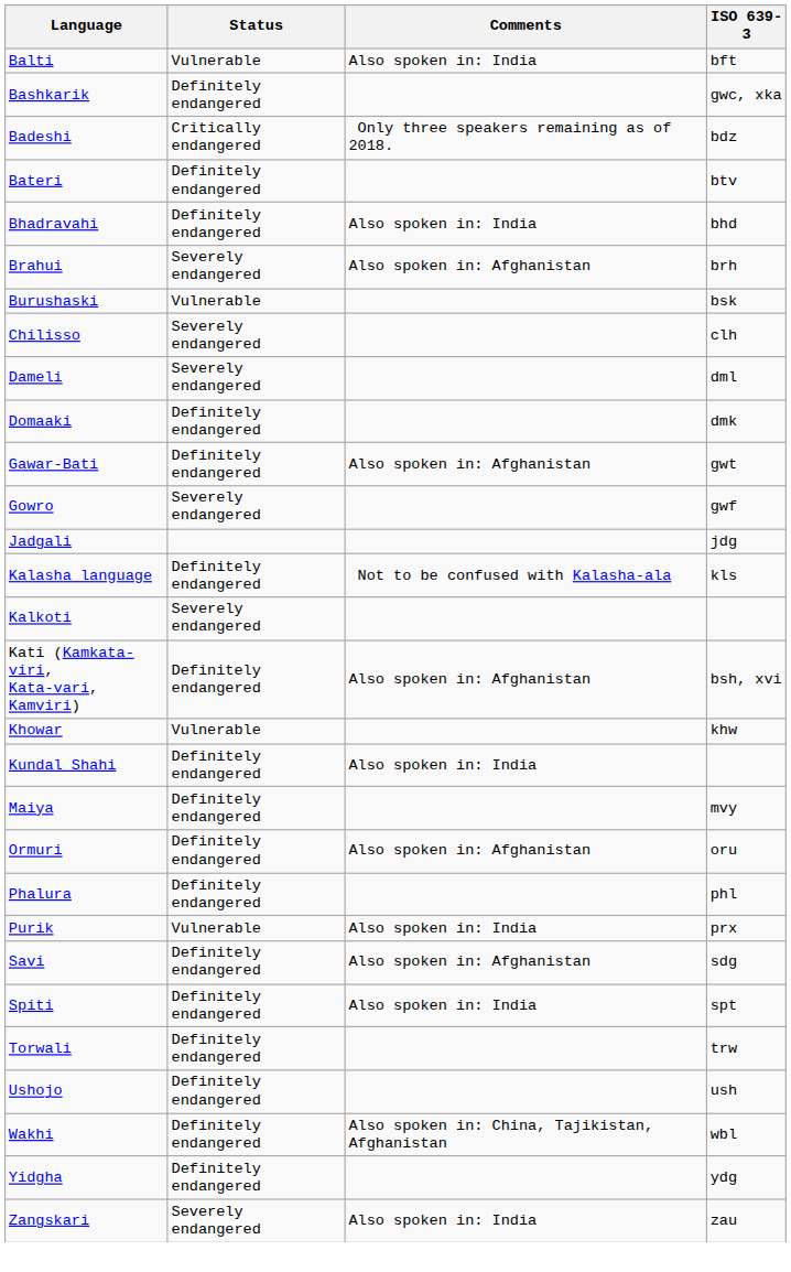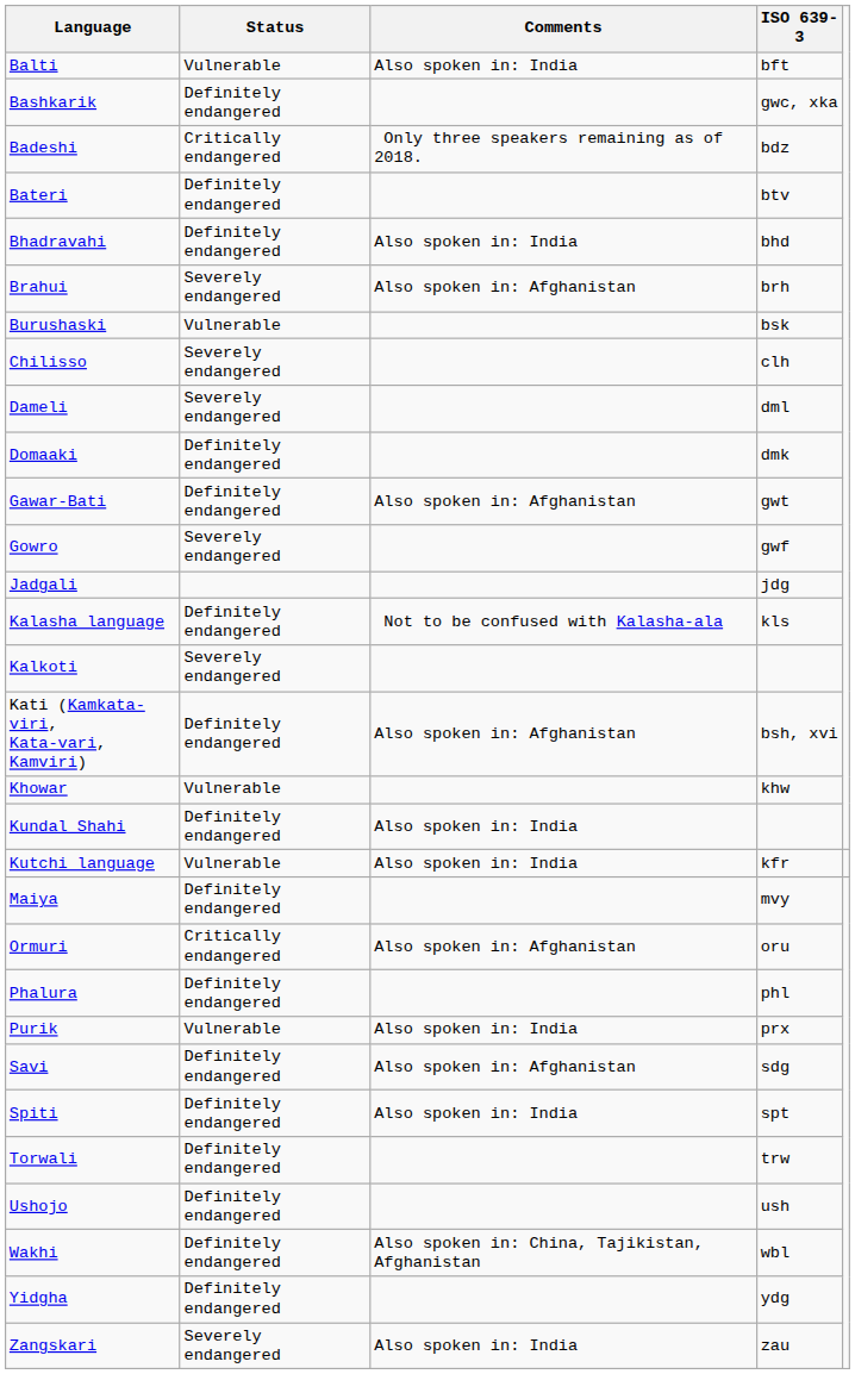 <table class="sortable wikitable" align="center" style="font-size:90%">
 <tr>
 <th>Language</th>
 <th>Status</th>
 <th>Comments</th>
 <th>ISO 639-3</th>
 </tr>
 <tr>
 <td><a href='#'>Balti</a></td>
 <td data-sort-value="4_vulnerable">Vulnerable</td>
 <td>Also spoken in: India</td>
 <td>bft</td>
 </tr>
 <tr>
 <td><a href='#'>Bashkarik</a></td>
 <td data-sort-value="3_definitely_endangered">Definitely endangered</td>
 <td> </td>
 <td>gwc, xka</td>
 </tr>
 <tr>
 <td><a href='#'>Badeshi</a></td>
 <td data-sort-value="1_critically_endangered">Critically endangered</td>
 <td> Only three speakers remaining as of 2018.</td>
 <td>bdz</td>
 </tr>
 <tr>
 <td><a href='#'>Bateri</a></td>
 <td data-sort-value="3_definitely_endangered">Definitely endangered</td>
 <td> </td>
 <td>btv</td>
 </tr>
 <tr>
 <td><a href='#'>Bhadravahi</a></td>
 <td data-sort-value="3_definitely_endangered">Definitely endangered</td>
 <td>Also spoken in: India</td>
 <td>bhd</td>
 </tr>
 <tr>
 <td><a href='#'>Brahui</a></td>
 <td data-sort-value="2_severely_endangered">Severely endangered</td>
 <td>Also spoken in: Afghanistan</td>
 <td>brh</td>
 </tr>
 <tr>
 <td><a href='#'>Burushaski</a></td>
 <td data-sort-value="4_vulnerable">Vulnerable</td>
 <td> </td>
 <td>bsk</td>
 </tr>
 <tr>
 <td><a href='#'>Chilisso</a></td>
 <td data-sort-value="2_severely_endangered">Severely endangered</td>
 <td> </td>
 <td>clh</td>
 </tr>
 <tr>
 <td><a href='#'>Dameli</a></td>
 <td data-sort-value="2_severely_endangered">Severely endangered</td>
 <td> </td>
 <td>dml</td>
 </tr>
 <tr>
 <td><a href='#'>Domaaki</a></td>
 <td data-sort-value="3_definitely_endangered">Definitely endangered</td>
 <td> </td>
 <td>dmk</td>
 </tr>
 <tr>
 <td><a href='#'>Gawar-Bati</a></td>
 <td data-sort-value="3_definitely_endangered">Definitely endangered</td>
 <td>Also spoken in: Afghanistan</td>
 <td>gwt</td>
 </tr>
 <tr>
 <td><a href='#'>Gowro</a></td>
 <td data-sort-value="2_severely_endangered">Severely endangered</td>
 <td> </td>
 <td>gwf</td>
 </tr>
 <tr>
 <td><a href='#'>Jadgali</a></td>
 <td data-sort-value="3_definitely_endangered"></td>
 <td></td>
 <td>jdg</td>
 </tr>
 <tr>
 <td><a href='#'>Kalasha language</a></td>
 <td data-sort-value="3_definitely_endangered">Definitely endangered</td>
 <td> Not to be confused with <a href='#'>Kalasha-ala</a></td>
 <td>kls</td>
 </tr>
 <tr>
 <td><a href='#'>Kalkoti</a></td>
 <td data-sort-value="2_severely_endangered">Severely endangered</td>
 <td> </td>
 <td> </td>
 </tr>
 <tr>
 <td>Kati (<a href='#'>Kamkata-viri</a>,<br><a href='#'>Kata-vari</a>, <a href='#'>Kamviri</a>)</td>
 <td data-sort-value="3_definitely_endangered">Definitely endangered</td>
 <td>Also spoken in: Afghanistan</td>
 <td>bsh, xvi</td>
 </tr>
 <tr>
 <td><a href='#'>Khowar</a></td>
 <td data-sort-value="4_vulnerable">Vulnerable</td>
 <td> </td>
 <td>khw</td>
 </tr>
 <tr>
 <td><a href='#'>Kundal Shahi</a></td>
 <td data-sort-value="3_definitely_endangered">Definitely endangered</td>
 <td>Also spoken in: India</td>
 <td> </td>
 </tr>
 <tr>
+<td><a href='#'>Kutchi language</a></td>
+<td>Vulnerable</td>
+<td>Also spoken in: India</td>
+<td>kfr</td>
+<td></td>
+</tr>
+<tr>
 <td><a href='#'>Maiya</a></td>
 <td data-sort-value="3_definitely_endangered">Definitely endangered</td>
 <td> </td>
 <td>mvy</td>
 </tr>
 <tr>
 <td><a href='#'>Ormuri</a></td>
-<td data-sort-value="3_definitely_endangered">Definitely endangered</td>
+<td data-sort-value="1_critically_endangered">Critically endangered</td>
 <td>Also spoken in: Afghanistan</td>
 <td>oru</td>
 </tr>
 <tr>
 <td><a href='#'>Phalura</a></td>
 <td data-sort-value="3_definitely_endangered">Definitely endangered</td>
 <td> </td>
 <td>phl</td>
 </tr>
 <tr>
 <td><a href='#'>Purik</a></td>
 <td data-sort-value="4_vulnerable">Vulnerable</td>
 <td>Also spoken in: India</td>
 <td>prx</td>
 </tr>
 <tr>
 <td><a href='#'>Savi</a></td>
 <td data-sort-value="3_definitely_endangered">Definitely endangered</td>
 <td>Also spoken in: Afghanistan</td>
 <td>sdg</td>
 </tr>
 <tr>
 <td><a href='#'>Spiti</a></td>
 <td data-sort-value="3_definitely_endangered">Definitely endangered</td>
 <td>Also spoken in: India</td>
 <td>spt</td>
 </tr>
 <tr>
 <td><a href='#'>Torwali</a></td>
 <td data-sort-value="3_definitely_endangered">Definitely endangered</td>
 <td> </td>
 <td>trw</td>
 </tr>
 <tr>
 <td><a href='#'>Ushojo</a></td>
 <td data-sort-value="3_definitely_endangered">Definitely endangered</td>
 <td> </td>
 <td>ush</td>
 </tr>
 <tr>
 <td><a href='#'>Wakhi</a></td>
 <td data-sort-value="3_definitely_endangered">Definitely endangered</td>
 <td>Also spoken in: China, Tajikistan, Afghanistan</td>
 <td>wbl</td>
 </tr>
 <tr>
 <td><a href='#'>Yidgha</a></td>
 <td data-sort-value="3_definitely_endangered">Definitely endangered</td>
 <td> </td>
 <td>ydg</td>
 </tr>
 <tr>
 <td><a href='#'>Zangskari</a></td>
 <td data-sort-value="2_severely_endangered">Severely endangered</td>
 <td>Also spoken in: India</td>
 <td>zau</td>
 </tr>
 <tr>
 </tr>
 </table>
